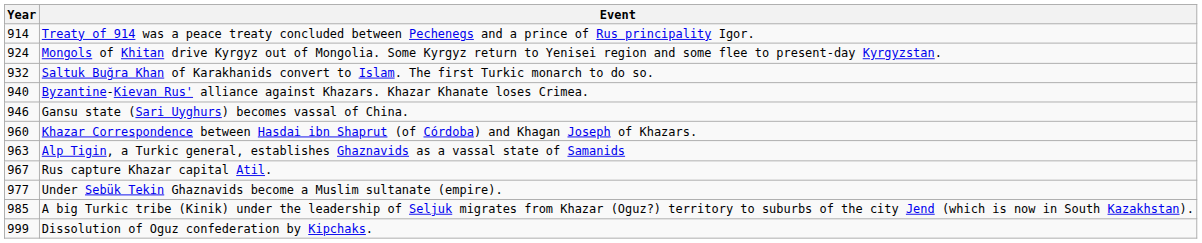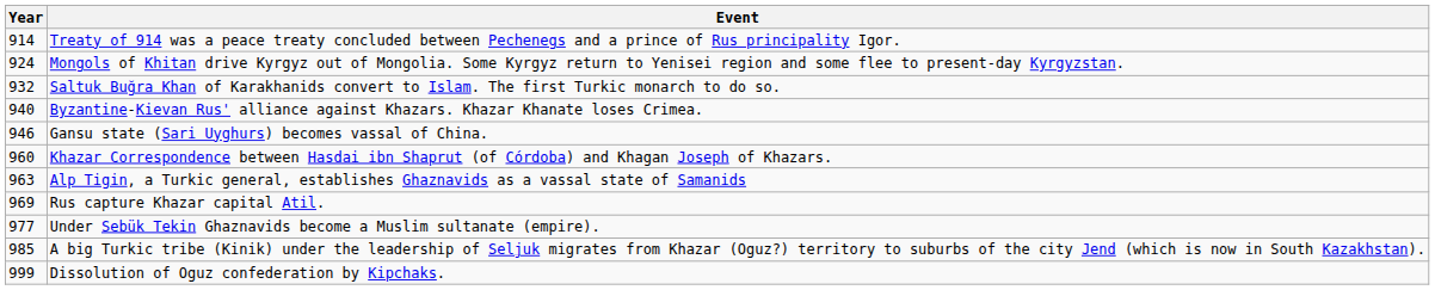 <table class="sortable wikitable">
 <tr>
 <th>Year</th>
 <th>Event</th>
 </tr>
 <tr>
 <td>914</td>
 <td><a href='#'>Treaty of 914</a> was a peace treaty concluded between <a href='#'>Pechenegs</a> and a prince of <a href='#'>Rus principality</a> Igor.</td>
 </tr>
 <tr>
 <td>924</td>
 <td><a href='#'>Mongols</a> of <a href='#'>Khitan</a> drive Kyrgyz out of Mongolia. Some Kyrgyz return to Yenisei region and some flee to present-day <a href='#'>Kyrgyzstan</a>.</td>
 </tr>
 <tr>
 <td>932</td>
 <td><a href='#'>Saltuk Buğra Khan</a> of Karakhanids convert to <a href='#'>Islam</a>. The first Turkic monarch to do so.</td>
 </tr>
 <tr>
 <td>940</td>
 <td><a href='#'>Byzantine</a>-<a href='#'>Kievan Rus'</a> alliance against Khazars. Khazar Khanate loses Crimea.</td>
 </tr>
 <tr>
 <td>946</td>
 <td>Gansu state (<a href='#'>Sari Uyghurs</a>) becomes vassal of China.</td>
 </tr>
 <tr>
 <td>960</td>
 <td><a href='#'>Khazar Correspondence</a> between <a href='#'>Hasdai ibn Shaprut</a> (of <a href='#'>Córdoba</a>) and Khagan <a href='#'>Joseph</a> of Khazars.</td>
 </tr>
 <tr>
 <td>963</td>
 <td><a href='#'>Alp Tigin</a>, a Turkic general, establishes <a href='#'>Ghaznavids</a> as a vassal state of <a href='#'>Samanids</a></td>
 </tr>
 <tr>
-<td>967</td>
+<td>969</td>
 <td>Rus capture Khazar capital <a href='#'>Atil</a>.</td>
 </tr>
 <tr>
 <td>977</td>
 <td>Under <a href='#'>Sebük Tekin</a> Ghaznavids become a Muslim sultanate (empire).</td>
 </tr>
 <tr>
 <td>985</td>
 <td>A big Turkic tribe (Kinik) under the leadership of <a href='#'>Seljuk</a> migrates from Khazar (Oguz?) territory to suburbs of the city <a href='#'>Jend</a> (which is now in South <a href='#'>Kazakhstan</a>).</td>
 </tr>
 <tr>
 <td>999</td>
 <td>Dissolution of Oguz confederation by <a href='#'>Kipchaks</a>.</td>
 </tr>
 </table>
